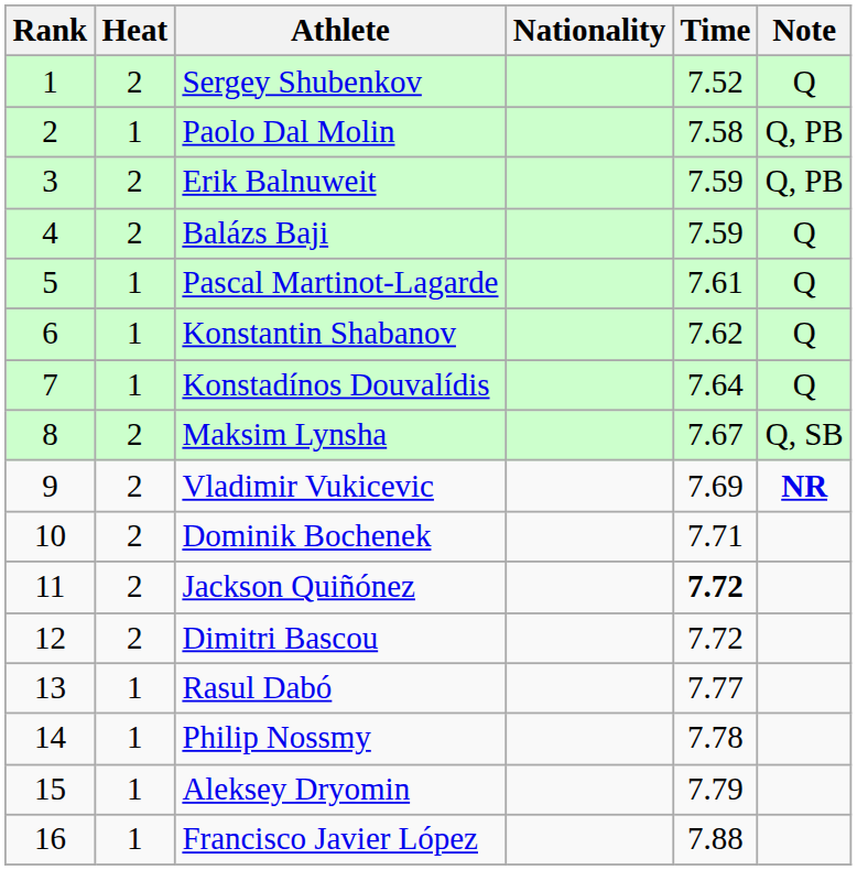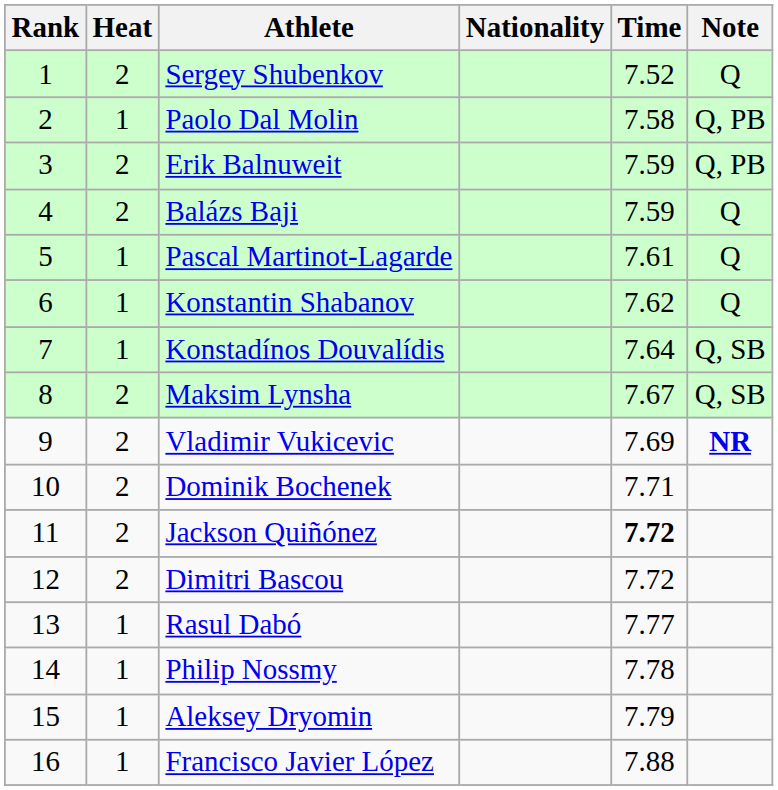 <table class="wikitable sortable" style="text-align:center">
 <tr>
 <th>Rank</th>
 <th>Heat</th>
 <th>Athlete</th>
 <th>Nationality</th>
 <th>Time</th>
 <th>Note</th>
 </tr>
 <tr bgcolor=ccffcc>
 <td>1</td>
 <td>2</td>
 <td align=left><a href='#'>Sergey Shubenkov</a></td>
 <td align=left></td>
 <td>7.52</td>
 <td>Q</td>
 </tr>
 <tr bgcolor=ccffcc>
 <td>2</td>
 <td>1</td>
 <td align=left><a href='#'>Paolo Dal Molin</a></td>
 <td align=left></td>
 <td>7.58</td>
 <td>Q, PB</td>
 </tr>
 <tr bgcolor=ccffcc>
 <td>3</td>
 <td>2</td>
 <td align=left><a href='#'>Erik Balnuweit</a></td>
 <td align=left></td>
 <td>7.59</td>
 <td>Q, PB</td>
 </tr>
 <tr bgcolor=ccffcc>
 <td>4</td>
 <td>2</td>
 <td align=left><a href='#'>Balázs Baji</a></td>
 <td align=left></td>
 <td>7.59</td>
 <td>Q</td>
 </tr>
 <tr bgcolor=ccffcc>
 <td>5</td>
 <td>1</td>
 <td align=left><a href='#'>Pascal Martinot-Lagarde</a></td>
 <td align=left></td>
 <td>7.61</td>
 <td>Q</td>
 </tr>
 <tr bgcolor=ccffcc>
 <td>6</td>
 <td>1</td>
 <td align=left><a href='#'>Konstantin Shabanov</a></td>
 <td align=left></td>
 <td>7.62</td>
 <td>Q</td>
 </tr>
 <tr bgcolor=ccffcc>
 <td>7</td>
 <td>1</td>
 <td align=left><a href='#'>Konstadínos Douvalídis</a></td>
 <td align=left></td>
 <td>7.64</td>
-<td>Q</td>
+<td>Q, SB</td>
 </tr>
 <tr bgcolor=ccffcc>
 <td>8</td>
 <td>2</td>
 <td align=left><a href='#'>Maksim Lynsha</a></td>
 <td align=left></td>
 <td>7.67</td>
 <td>Q, SB</td>
 </tr>
 <tr>
 <td>9</td>
 <td>2</td>
 <td align=left><a href='#'>Vladimir Vukicevic</a></td>
 <td align=left></td>
 <td>7.69</td>
 <td><strong><a href='#'>NR</a></strong></td>
 </tr>
 <tr>
 <td>10</td>
 <td>2</td>
 <td align=left><a href='#'>Dominik Bochenek</a></td>
 <td align=left></td>
 <td>7.71</td>
 <td></td>
 </tr>
 <tr>
 <td>11</td>
 <td>2</td>
 <td align=left><a href='#'>Jackson Quiñónez</a></td>
 <td align=left></td>
 <td><strong>7.72</strong></td>
 <td></td>
 </tr>
 <tr>
 <td>12</td>
 <td>2</td>
 <td align=left><a href='#'>Dimitri Bascou</a></td>
 <td align=left></td>
 <td>7.72</td>
 <td></td>
 </tr>
 <tr>
 <td>13</td>
 <td>1</td>
 <td align=left><a href='#'>Rasul Dabó</a></td>
 <td align=left></td>
 <td>7.77</td>
 <td></td>
 </tr>
 <tr>
 <td>14</td>
 <td>1</td>
 <td align=left><a href='#'>Philip Nossmy</a></td>
 <td align=left></td>
 <td>7.78</td>
 <td></td>
 </tr>
 <tr>
 <td>15</td>
 <td>1</td>
 <td align=left><a href='#'>Aleksey Dryomin</a></td>
 <td align=left></td>
 <td>7.79</td>
 <td></td>
 </tr>
 <tr>
 <td>16</td>
 <td>1</td>
 <td align=left><a href='#'>Francisco Javier López</a></td>
 <td align=left></td>
 <td>7.88</td>
 <td></td>
 </tr>
 </table>
